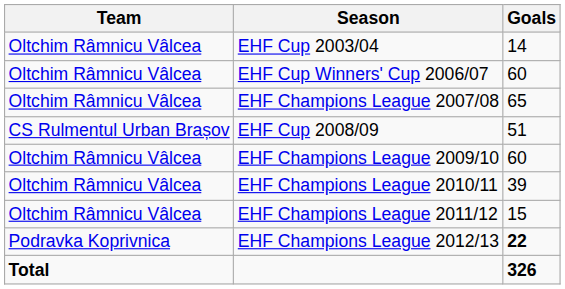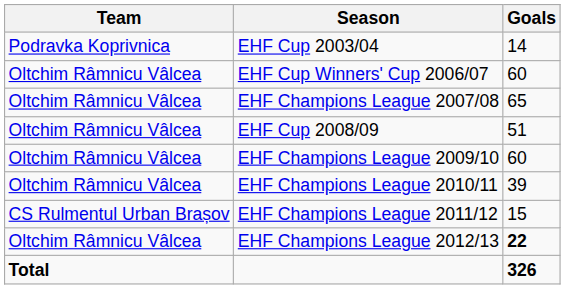 <table class="wikitable">
 <tr>
 <th>Team</th>
 <th>Season</th>
 <th>Goals</th>
 </tr>
 <tr>
-<td> <a href='#'>Oltchim Râmnicu Vâlcea</a></td>
+<td> <a href='#'>Podravka Koprivnica</a></td>
 <td><a href='#'>EHF Cup</a> 2003/04</td>
 <td>14</td>
 </tr>
 <tr>
 <td> <a href='#'>Oltchim Râmnicu Vâlcea</a></td>
 <td><a href='#'>EHF Cup Winners' Cup</a> 2006/07</td>
 <td>60</td>
 </tr>
 <tr>
 <td> <a href='#'>Oltchim Râmnicu Vâlcea</a></td>
 <td><a href='#'>EHF Champions League</a> 2007/08</td>
 <td>65</td>
 </tr>
 <tr>
-<td> <a href='#'>CS Rulmentul Urban Brașov</a></td>
+<td> <a href='#'>Oltchim Râmnicu Vâlcea</a></td>
 <td><a href='#'>EHF Cup</a> 2008/09</td>
 <td>51</td>
 </tr>
 <tr>
 <td> <a href='#'>Oltchim Râmnicu Vâlcea</a></td>
 <td><a href='#'>EHF Champions League</a> 2009/10</td>
 <td>60</td>
 </tr>
 <tr>
 <td> <a href='#'>Oltchim Râmnicu Vâlcea</a></td>
 <td><a href='#'>EHF Champions League</a> 2010/11</td>
 <td>39</td>
 </tr>
 <tr>
-<td> <a href='#'>Oltchim Râmnicu Vâlcea</a></td>
+<td> <a href='#'>CS Rulmentul Urban Brașov</a></td>
 <td><a href='#'>EHF Champions League</a> 2011/12</td>
 <td>15</td>
 </tr>
 <tr>
-<td> <a href='#'>Podravka Koprivnica</a></td>
+<td> <a href='#'>Oltchim Râmnicu Vâlcea</a></td>
 <td><a href='#'>EHF Champions League</a> 2012/13</td>
 <td><strong>22</strong></td>
 </tr>
 <tr>
 <td><strong>Total</strong></td>
 <td></td>
 <td><strong>326</strong></td>
 </tr>
 </table>
